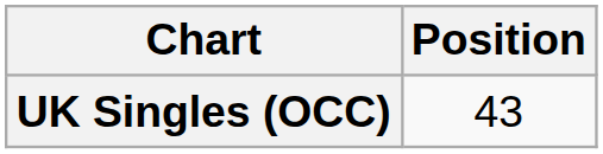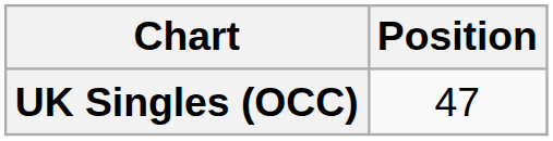 <table class="wikitable plainrowheaders">
 <tr>
 <th>Chart</th>
 <th>Position</th>
 </tr>
 <tr>
 <th scope="row">UK Singles (OCC)</th>
-<td align="center">43</td>
+<td align="center">47</td>
 </tr>
 </table>
